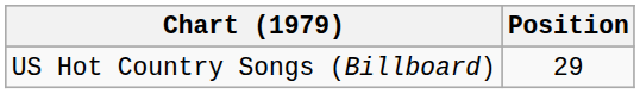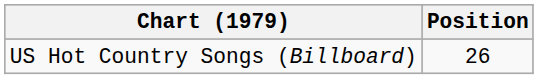 <table class="wikitable">
 <tr>
 <th>Chart (1979)</th>
 <th>Position</th>
 </tr>
 <tr>
 <td>US Hot Country Songs (<em>Billboard</em>)</td>
-<td align="center">29</td>
+<td align="center">26</td>
 </tr>
 </table>
